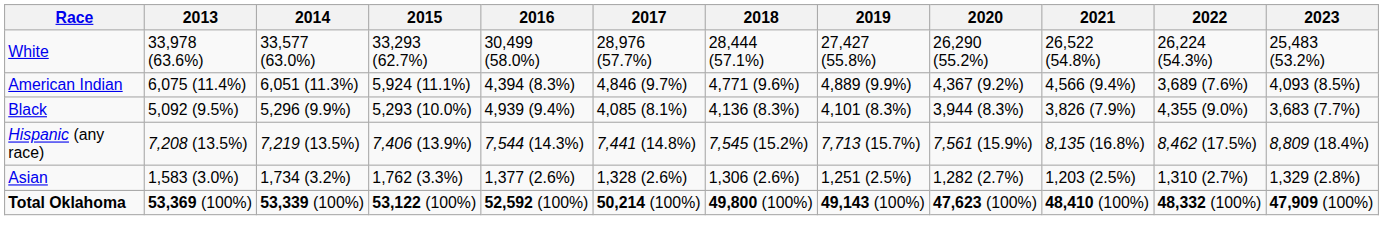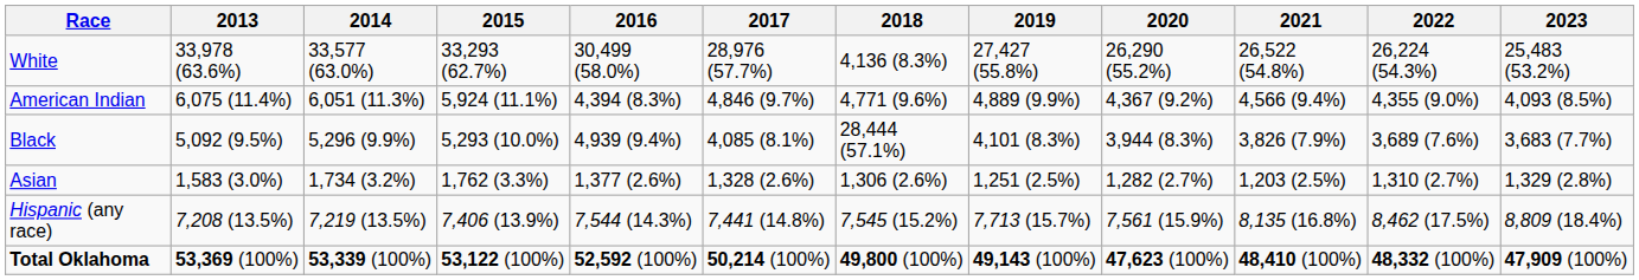 <table class="wikitable" style="font-size: 90%;">
 <tr>
 <th><a href='#'>Race</a></th>
 <th>2013</th>
 <th>2014</th>
 <th>2015</th>
 <th>2016</th>
 <th>2017</th>
 <th>2018</th>
 <th>2019</th>
 <th>2020</th>
 <th>2021</th>
 <th>2022</th>
 <th>2023</th>
 </tr>
 <tr>
 <td><a href='#'>White</a></td>
 <td>33,978 (63.6%)</td>
 <td>33,577 (63.0%)</td>
 <td>33,293 (62.7%)</td>
 <td>30,499 (58.0%)</td>
 <td>28,976 (57.7%)</td>
-<td>28,444 (57.1%)</td>
+<td>4,136 (8.3%)</td>
 <td>27,427 (55.8%)</td>
 <td>26,290 (55.2%)</td>
 <td>26,522 (54.8%)</td>
 <td>26,224 (54.3%)</td>
 <td>25,483 (53.2%)</td>
 </tr>
 <tr>
 <td><a href='#'>American Indian</a></td>
 <td>6,075 (11.4%)</td>
 <td>6,051 (11.3%)</td>
 <td>5,924 (11.1%)</td>
 <td>4,394 (8.3%)</td>
 <td>4,846 (9.7%)</td>
 <td>4,771 (9.6%)</td>
 <td>4,889 (9.9%)</td>
 <td>4,367 (9.2%)</td>
 <td>4,566 (9.4%)</td>
-<td>3,689 (7.6%)</td>
+<td>4,355 (9.0%)</td>
 <td>4,093 (8.5%)</td>
 </tr>
 <tr>
 <td><a href='#'>Black</a></td>
 <td>5,092 (9.5%)</td>
 <td>5,296 (9.9%)</td>
 <td>5,293 (10.0%)</td>
 <td>4,939 (9.4%)</td>
 <td>4,085 (8.1%)</td>
-<td>4,136 (8.3%)</td>
+<td>28,444 (57.1%)</td>
 <td>4,101 (8.3%)</td>
 <td>3,944 (8.3%)</td>
 <td>3,826 (7.9%)</td>
-<td>4,355 (9.0%)</td>
+<td>3,689 (7.6%)</td>
 <td>3,683 (7.7%)</td>
+</tr>
+<tr>
+<td><a href='#'>Asian</a></td>
+<td>1,583 (3.0%)</td>
+<td>1,734 (3.2%)</td>
+<td>1,762 (3.3%)</td>
+<td>1,377 (2.6%)</td>
+<td>1,328 (2.6%)</td>
+<td>1,306 (2.6%)</td>
+<td>1,251 (2.5%)</td>
+<td>1,282 (2.7%)</td>
+<td>1,203 (2.5%)</td>
+<td>1,310 (2.7%)</td>
+<td>1,329 (2.8%)</td>
 </tr>
 <tr>
 <td><em><a href='#'>Hispanic</a></em> (any race)</td>
 <td><em>7,208</em> (13.5%)</td>
 <td><em>7,219</em> (13.5%)</td>
 <td><em>7,406</em> (13.9%)</td>
 <td><em>7,544</em> (14.3%)</td>
 <td><em>7,441</em> (14.8%)</td>
 <td><em>7,545</em> (15.2%)</td>
 <td><em>7,713</em> (15.7%)</td>
 <td><em>7,561</em> (15.9%)</td>
 <td><em>8,135</em> (16.8%)</td>
 <td><em>8,462</em> (17.5%)</td>
 <td><em>8,809</em> (18.4%)</td>
 </tr>
 <tr>
-<td><a href='#'>Asian</a></td>
-<td>1,583 (3.0%)</td>
-<td>1,734 (3.2%)</td>
-<td>1,762 (3.3%)</td>
-<td>1,377 (2.6%)</td>
-<td>1,328 (2.6%)</td>
-<td>1,306 (2.6%)</td>
-<td>1,251 (2.5%)</td>
-<td>1,282 (2.7%)</td>
-<td>1,203 (2.5%)</td>
-<td>1,310 (2.7%)</td>
-<td>1,329 (2.8%)</td>
-</tr>
-<tr>
 <td><strong>Total Oklahoma</strong></td>
 <td><strong>53,369</strong> (100%)</td>
 <td><strong>53,339</strong> (100%)</td>
 <td><strong>53,122</strong> (100%)</td>
 <td><strong>52,592</strong> (100%)</td>
 <td><strong>50,214</strong> (100%)</td>
 <td><strong>49,800</strong> (100%)</td>
 <td><strong>49,143</strong> (100%)</td>
 <td><strong>47,623</strong> (100%)</td>
 <td><strong>48,410</strong> (100%)</td>
 <td><strong>48,332</strong> (100%)</td>
 <td><strong>47,909</strong> (100%)</td>
 </tr>
 </table>
